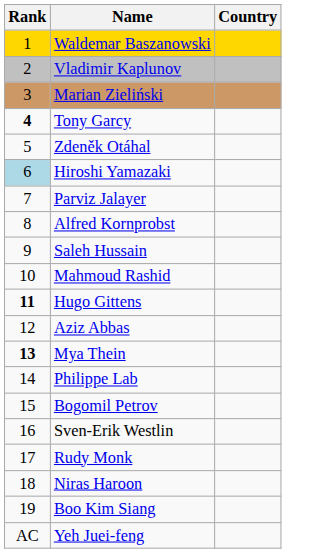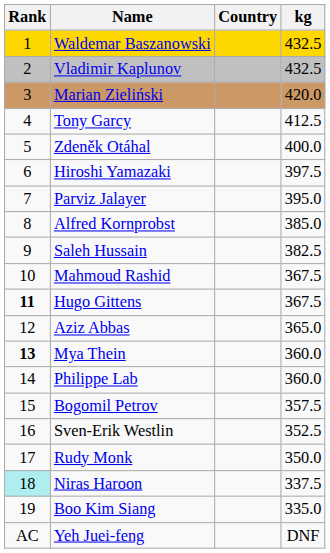 <table class="wikitable sortable" style="text-align:center">
 <tr>
 <th>Rank</th>
 <th>Name</th>
 <th>Country</th>
+<th>kg</th>
 </tr>
 <tr bgcolor=gold>
 <td>1</td>
 <td align="left"><a href='#'>Waldemar Baszanowski</a></td>
 <td align="left"></td>
+<td>432.5</td>
 </tr>
 <tr bgcolor=silver>
 <td>2</td>
 <td align="left"><a href='#'>Vladimir Kaplunov</a></td>
 <td align="left"></td>
+<td>432.5</td>
 </tr>
 <tr bgcolor=#CC9966>
 <td>3</td>
 <td align="left"><a href='#'>Marian Zieliński</a></td>
 <td align="left"></td>
+<td>420.0</td>
 </tr>
 <tr>
-<td><strong>4</strong></td>
+<td>4</td>
 <td align="left"><a href='#'>Tony Garcy</a></td>
 <td align="left"></td>
+<td>412.5</td>
 </tr>
 <tr>
 <td>5</td>
 <td align="left"><a href='#'>Zdeněk Otáhal</a></td>
 <td align="left"></td>
+<td>400.0</td>
 </tr>
 <tr>
-<td style="background: lightblue;">6</td>
+<td>6</td>
 <td align="left"><a href='#'>Hiroshi Yamazaki</a></td>
 <td align="left"></td>
+<td>397.5</td>
 </tr>
 <tr>
 <td>7</td>
 <td align="left"><a href='#'>Parviz Jalayer</a></td>
 <td align="left"></td>
+<td>395.0</td>
 </tr>
 <tr>
 <td>8</td>
 <td align="left"><a href='#'>Alfred Kornprobst</a></td>
 <td align="left"></td>
+<td>385.0</td>
 </tr>
 <tr>
 <td>9</td>
 <td align="left"><a href='#'>Saleh Hussain</a></td>
 <td align="left"></td>
+<td>382.5</td>
 </tr>
 <tr>
 <td>10</td>
 <td align="left"><a href='#'>Mahmoud Rashid</a></td>
 <td align="left"></td>
+<td>367.5</td>
 </tr>
 <tr>
 <td><strong>11</strong></td>
 <td align="left"><a href='#'>Hugo Gittens</a></td>
 <td align="left"></td>
+<td>367.5</td>
 </tr>
 <tr>
 <td>12</td>
 <td align="left"><a href='#'>Aziz Abbas</a></td>
 <td align="left"></td>
+<td>365.0</td>
 </tr>
 <tr>
 <td><strong>13</strong></td>
 <td align="left"><a href='#'>Mya Thein</a></td>
 <td align="left"></td>
+<td>360.0</td>
 </tr>
 <tr>
 <td>14</td>
 <td align="left"><a href='#'>Philippe Lab</a></td>
 <td align="left"></td>
+<td>360.0</td>
 </tr>
 <tr>
 <td>15</td>
 <td align="left"><a href='#'>Bogomil Petrov</a></td>
 <td align="left"></td>
+<td>357.5</td>
 </tr>
 <tr>
 <td>16</td>
 <td align="left">Sven-Erik Westlin</td>
 <td align="left"></td>
+<td>352.5</td>
 </tr>
 <tr>
 <td>17</td>
 <td align="left"><a href='#'>Rudy Monk</a></td>
 <td align="left"></td>
+<td>350.0</td>
 </tr>
 <tr>
-<td>18</td>
+<td style="background: paleturquoise;">18</td>
 <td align="left"><a href='#'>Niras Haroon</a></td>
 <td align="left"></td>
+<td>337.5</td>
 </tr>
 <tr>
 <td>19</td>
 <td align="left"><a href='#'>Boo Kim Siang</a></td>
 <td align="left"></td>
+<td>335.0</td>
 </tr>
 <tr>
 <td>AC</td>
 <td align="left"><a href='#'>Yeh Juei-feng</a></td>
 <td align="left"></td>
+<td>DNF</td>
 </tr>
 </table>
